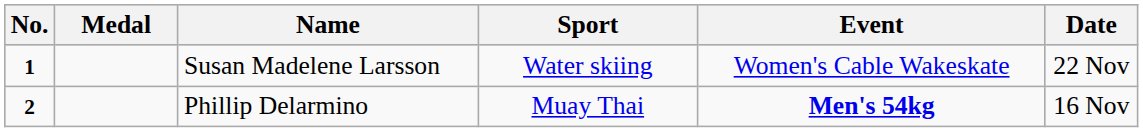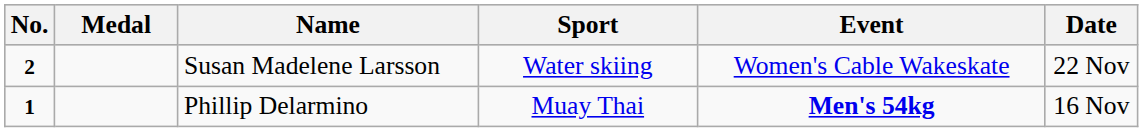 <table class="wikitable" style="font-size:100%; text-align:center">
 <tr>
 <th width="10">No.</th>
 <th width="70">Medal</th>
 <th width="180">Name</th>
 <th width="130">Sport</th>
 <th width="210">Event</th>
 <th width="50">Date</th>
 </tr>
 <tr>
-<td><small><strong>1</strong></small></td>
+<td><small><strong>2</strong></small></td>
 <td></td>
 <td align=left>Susan Madelene Larsson</td>
 <td> <a href='#'>Water skiing</a></td>
 <td><a href='#'>Women's Cable Wakeskate</a></td>
 <td>22 Nov</td>
 </tr>
 <tr>
-<td><small><strong>2</strong></small></td>
+<td><small><strong>1</strong></small></td>
 <td></td>
 <td align=left>Phillip Delarmino</td>
 <td> <a href='#'>Muay Thai</a></td>
 <td><strong><a href='#'>Men's 54kg</a></strong></td>
 <td>16 Nov</td>
 </tr>
 </table>
